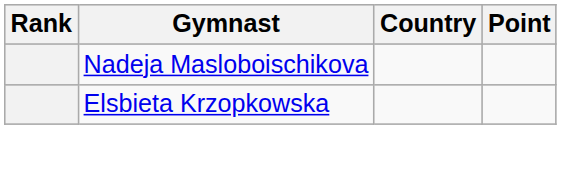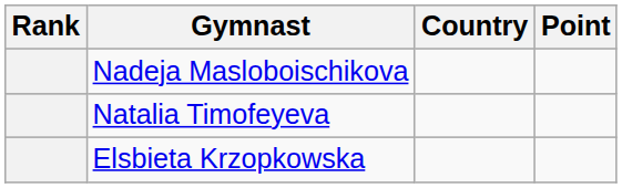 <table class="wikitable sortable">
 <tr>
 <th>Rank</th>
 <th>Gymnast</th>
 <th>Country</th>
 <th>Point</th>
 </tr>
 <tr>
 <th></th>
 <td><a href='#'>Nadeja Masloboischikova</a></td>
 <td></td>
 <td></td>
 </tr>
 <tr>
 <th></th>
+<td><a href='#'>Natalia Timofeyeva</a></td>
+<td></td>
+<td></td>
+</tr>
+<tr>
+<th></th>
 <td><a href='#'>Elsbieta Krzopkowska</a></td>
 <td></td>
 <td></td>
 </tr>
 </table>
